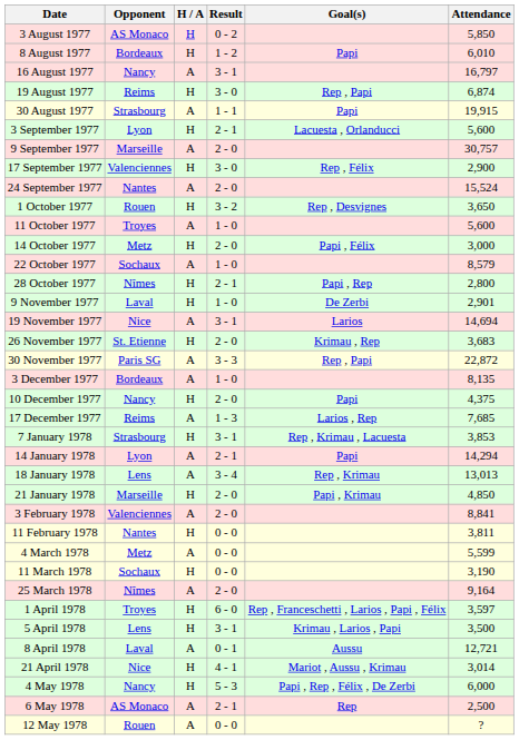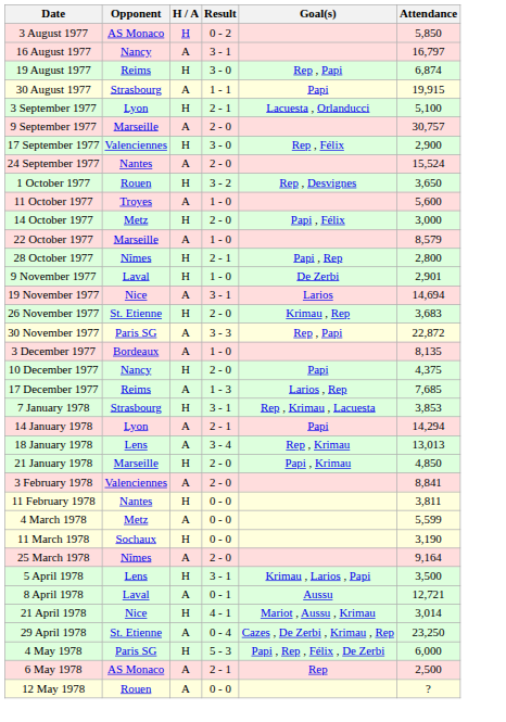 <table class="wikitable sortable" style="text-align:center">
 <tr>
 <th class="sortable">Date</th>
 <th>Opponent</th>
 <th>H / A</th>
 <th>Result</th>
 <th>Goal(s)</th>
 <th>Attendance</th>
 </tr>
 <tr style="background:#fdd;">
 <td>3 August 1977</td>
 <td><a href='#'>AS Monaco</a></td>
 <td><a href='#'>H</a></td>
 <td>0 - 2</td>
 <td></td>
 <td>5,850</td>
-</tr>
-<tr style="background:#fdd;">
-<td>8 August 1977</td>
-<td><a href='#'>Bordeaux</a></td>
-<td>H</td>
-<td>1 - 2</td>
-<td><a href='#'>Papi</a> </td>
-<td>6,010</td>
 </tr>
 <tr style="background:#fdd;">
 <td>16 August 1977</td>
 <td><a href='#'>Nancy</a></td>
 <td>A</td>
 <td>3 - 1</td>
 <td></td>
 <td>16,797</td>
 </tr>
 <tr style="background:#dfd;">
 <td>19 August 1977</td>
 <td><a href='#'>Reims</a></td>
 <td>H</td>
 <td>3 - 0</td>
 <td><a href='#'>Rep</a> , <a href='#'>Papi</a> </td>
 <td>6,874</td>
 </tr>
 <tr style="background:#ffd;">
 <td>30 August 1977</td>
 <td><a href='#'>Strasbourg</a></td>
 <td>A</td>
 <td>1 - 1</td>
 <td><a href='#'>Papi</a> </td>
 <td>19,915</td>
 </tr>
 <tr style="background:#dfd;">
 <td>3 September 1977</td>
 <td><a href='#'>Lyon</a></td>
 <td>H</td>
 <td>2 - 1</td>
 <td><a href='#'>Lacuesta</a> , <a href='#'>Orlanducci</a> </td>
-<td>5,600</td>
+<td>5,100</td>
 </tr>
 <tr style="background:#fdd;">
 <td>9 September 1977</td>
 <td><a href='#'>Marseille</a></td>
 <td>A</td>
 <td>2 - 0</td>
 <td></td>
 <td>30,757</td>
 </tr>
 <tr style="background:#dfd;">
 <td>17 September 1977</td>
 <td><a href='#'>Valenciennes</a></td>
 <td>H</td>
 <td>3 - 0</td>
 <td><a href='#'>Rep</a> , <a href='#'>Félix</a> </td>
 <td>2,900</td>
 </tr>
 <tr style="background:#fdd;">
 <td>24 September 1977</td>
 <td><a href='#'>Nantes</a></td>
 <td>A</td>
 <td>2 - 0</td>
 <td></td>
 <td>15,524</td>
 </tr>
 <tr style="background:#dfd;">
 <td>1 October 1977</td>
 <td><a href='#'>Rouen</a></td>
 <td>H</td>
 <td>3 - 2</td>
 <td><a href='#'>Rep</a> , <a href='#'>Desvignes</a> </td>
 <td>3,650</td>
 </tr>
 <tr style="background:#fdd;">
 <td>11 October 1977</td>
 <td><a href='#'>Troyes</a></td>
 <td>A</td>
 <td>1 - 0</td>
 <td></td>
 <td>5,600</td>
 </tr>
 <tr style="background:#dfd;">
 <td>14 October 1977</td>
 <td><a href='#'>Metz</a></td>
 <td>H</td>
 <td>2 - 0</td>
 <td><a href='#'>Papi</a> , <a href='#'>Félix</a> </td>
 <td>3,000</td>
 </tr>
 <tr style="background:#fdd;">
 <td>22 October 1977</td>
-<td><a href='#'>Sochaux</a></td>
+<td><a href='#'>Marseille</a></td>
 <td>A</td>
 <td>1 - 0</td>
 <td></td>
 <td>8,579</td>
 </tr>
 <tr style="background:#dfd;">
 <td>28 October 1977</td>
 <td><a href='#'>Nîmes</a></td>
 <td>H</td>
 <td>2 - 1</td>
 <td><a href='#'>Papi</a> , <a href='#'>Rep</a> </td>
 <td>2,800</td>
 </tr>
 <tr style="background:#dfd;">
 <td>9 November 1977</td>
 <td><a href='#'>Laval</a></td>
 <td>H</td>
 <td>1 - 0</td>
 <td><a href='#'>De Zerbi</a> </td>
 <td>2,901</td>
 </tr>
 <tr style="background:#fdd;">
 <td>19 November 1977</td>
 <td><a href='#'>Nice</a></td>
 <td>A</td>
 <td>3 - 1</td>
 <td><a href='#'>Larios</a> </td>
 <td>14,694</td>
 </tr>
 <tr style="background:#dfd;">
 <td>26 November 1977</td>
 <td><a href='#'>St. Etienne</a></td>
 <td>H</td>
 <td>2 - 0</td>
 <td><a href='#'>Krimau</a> , <a href='#'>Rep</a> </td>
 <td>3,683</td>
 </tr>
 <tr style="background:#ffd;">
 <td>30 November 1977</td>
 <td><a href='#'>Paris SG</a></td>
 <td>A</td>
 <td>3 - 3</td>
 <td><a href='#'>Rep</a> , <a href='#'>Papi</a> </td>
 <td>22,872</td>
 </tr>
 <tr style="background:#fdd;">
 <td>3 December 1977</td>
 <td><a href='#'>Bordeaux</a></td>
 <td>A</td>
 <td>1 - 0</td>
 <td></td>
 <td>8,135</td>
 </tr>
 <tr style="background:#dfd;">
 <td>10 December 1977</td>
 <td><a href='#'>Nancy</a></td>
 <td>H</td>
 <td>2 - 0</td>
 <td><a href='#'>Papi</a> </td>
 <td>4,375</td>
 </tr>
 <tr style="background:#dfd;">
 <td>17 December 1977</td>
 <td><a href='#'>Reims</a></td>
 <td>A</td>
 <td>1 - 3</td>
 <td><a href='#'>Larios</a> , <a href='#'>Rep</a> </td>
 <td>7,685</td>
 </tr>
 <tr style="background:#dfd;">
 <td>7 January 1978</td>
 <td><a href='#'>Strasbourg</a></td>
 <td>H</td>
 <td>3 - 1</td>
 <td><a href='#'>Rep</a> , <a href='#'>Krimau</a> , <a href='#'>Lacuesta</a> </td>
 <td>3,853</td>
 </tr>
 <tr style="background:#fdd;">
 <td>14 January 1978</td>
 <td><a href='#'>Lyon</a></td>
 <td>A</td>
 <td>2 - 1</td>
 <td><a href='#'>Papi</a> </td>
 <td>14,294</td>
 </tr>
 <tr style="background:#dfd;">
 <td>18 January 1978</td>
 <td><a href='#'>Lens</a></td>
 <td>A</td>
 <td>3 - 4</td>
 <td><a href='#'>Rep</a> , <a href='#'>Krimau</a> </td>
 <td>13,013</td>
 </tr>
 <tr style="background:#dfd;">
 <td>21 January 1978</td>
 <td><a href='#'>Marseille</a></td>
 <td>H</td>
 <td>2 - 0</td>
 <td><a href='#'>Papi</a> , <a href='#'>Krimau</a> </td>
 <td>4,850</td>
 </tr>
 <tr style="background:#fdd;">
 <td>3 February 1978</td>
 <td><a href='#'>Valenciennes</a></td>
 <td>A</td>
 <td>2 - 0</td>
 <td></td>
 <td>8,841</td>
 </tr>
 <tr style="background:#ffd;">
 <td>11 February 1978</td>
 <td><a href='#'>Nantes</a></td>
 <td>H</td>
 <td>0 - 0</td>
 <td></td>
 <td>3,811</td>
 </tr>
 <tr style="background:#ffd;">
 <td>4 March 1978</td>
 <td><a href='#'>Metz</a></td>
 <td>A</td>
 <td>0 - 0</td>
 <td></td>
 <td>5,599</td>
 </tr>
 <tr style="background:#ffd;">
 <td>11 March 1978</td>
 <td><a href='#'>Sochaux</a></td>
 <td>H</td>
 <td>0 - 0</td>
 <td></td>
 <td>3,190</td>
 </tr>
 <tr style="background:#fdd;">
 <td>25 March 1978</td>
 <td><a href='#'>Nîmes</a></td>
 <td>A</td>
 <td>2 - 0</td>
 <td></td>
 <td>9,164</td>
 </tr>
 <tr style="background:#dfd;">
-<td>1 April 1978</td>
-<td><a href='#'>Troyes</a></td>
-<td>H</td>
-<td>6 - 0</td>
-<td><a href='#'>Rep</a> , <a href='#'>Franceschetti</a> , <a href='#'>Larios</a> , <a href='#'>Papi</a> , <a href='#'>Félix</a> </td>
-<td>3,597</td>
-</tr>
-<tr style="background:#dfd;">
 <td>5 April 1978</td>
 <td><a href='#'>Lens</a></td>
 <td>H</td>
 <td>3 - 1</td>
 <td><a href='#'>Krimau</a> , <a href='#'>Larios</a> , <a href='#'>Papi</a> </td>
 <td>3,500</td>
 </tr>
 <tr style="background:#dfd;">
 <td>8 April 1978</td>
 <td><a href='#'>Laval</a></td>
 <td>A</td>
 <td>0 - 1</td>
 <td><a href='#'>Aussu</a> </td>
 <td>12,721</td>
 </tr>
 <tr style="background:#dfd;">
 <td>21 April 1978</td>
 <td><a href='#'>Nice</a></td>
 <td>H</td>
 <td>4 - 1</td>
 <td><a href='#'>Mariot</a> , <a href='#'>Aussu</a> , <a href='#'>Krimau</a> </td>
 <td>3,014</td>
 </tr>
 <tr style="background:#dfd;">
+<td>29 April 1978</td>
+<td><a href='#'>St. Etienne</a></td>
+<td>A</td>
+<td>0 - 4</td>
+<td><a href='#'>Cazes</a> , <a href='#'>De Zerbi</a> , <a href='#'>Krimau</a> , <a href='#'>Rep</a> </td>
+<td>23,250</td>
+</tr>
+<tr style="background:#dfd;">
 <td>4 May 1978</td>
-<td><a href='#'>Nancy</a></td>
+<td><a href='#'>Paris SG</a></td>
 <td>H</td>
 <td>5 - 3</td>
 <td><a href='#'>Papi</a> , <a href='#'>Rep</a> , <a href='#'>Félix</a> , <a href='#'>De Zerbi</a> </td>
 <td>6,000</td>
 </tr>
 <tr style="background:#fdd;">
 <td>6 May 1978</td>
 <td><a href='#'>AS Monaco</a></td>
 <td>A</td>
 <td>2 - 1</td>
 <td><a href='#'>Rep</a> </td>
 <td>2,500</td>
 </tr>
 <tr style="background:#ffd;">
 <td>12 May 1978</td>
 <td><a href='#'>Rouen</a></td>
 <td>A</td>
 <td>0 - 0</td>
 <td></td>
 <td>?</td>
 </tr>
 </table>
